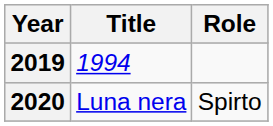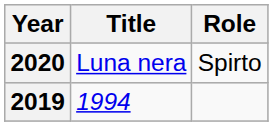 <table class="wikitable plainrowheaders sortable">
 <tr>
 <th scope="col">Year</th>
 <th scope="col">Title</th>
 <th scope="col" class="unsortable">Role</th>
 </tr>
 <tr>
+<th scope="row">2020</th>
+<td></em><a href='#'>Luna nera</a><em></td>
+<td>Spirto</td>
+</tr>
+<tr>
 <th scope="row">2019</th>
 <td><em><a href='#'>1994</a></td>
 <td></td>
 </tr>
-<tr>
-<th scope="row">2020</th>
-<td></em><a href='#'>Luna nera</a><em></td>
-<td>Spirto</td>
-</tr>
 </table>
